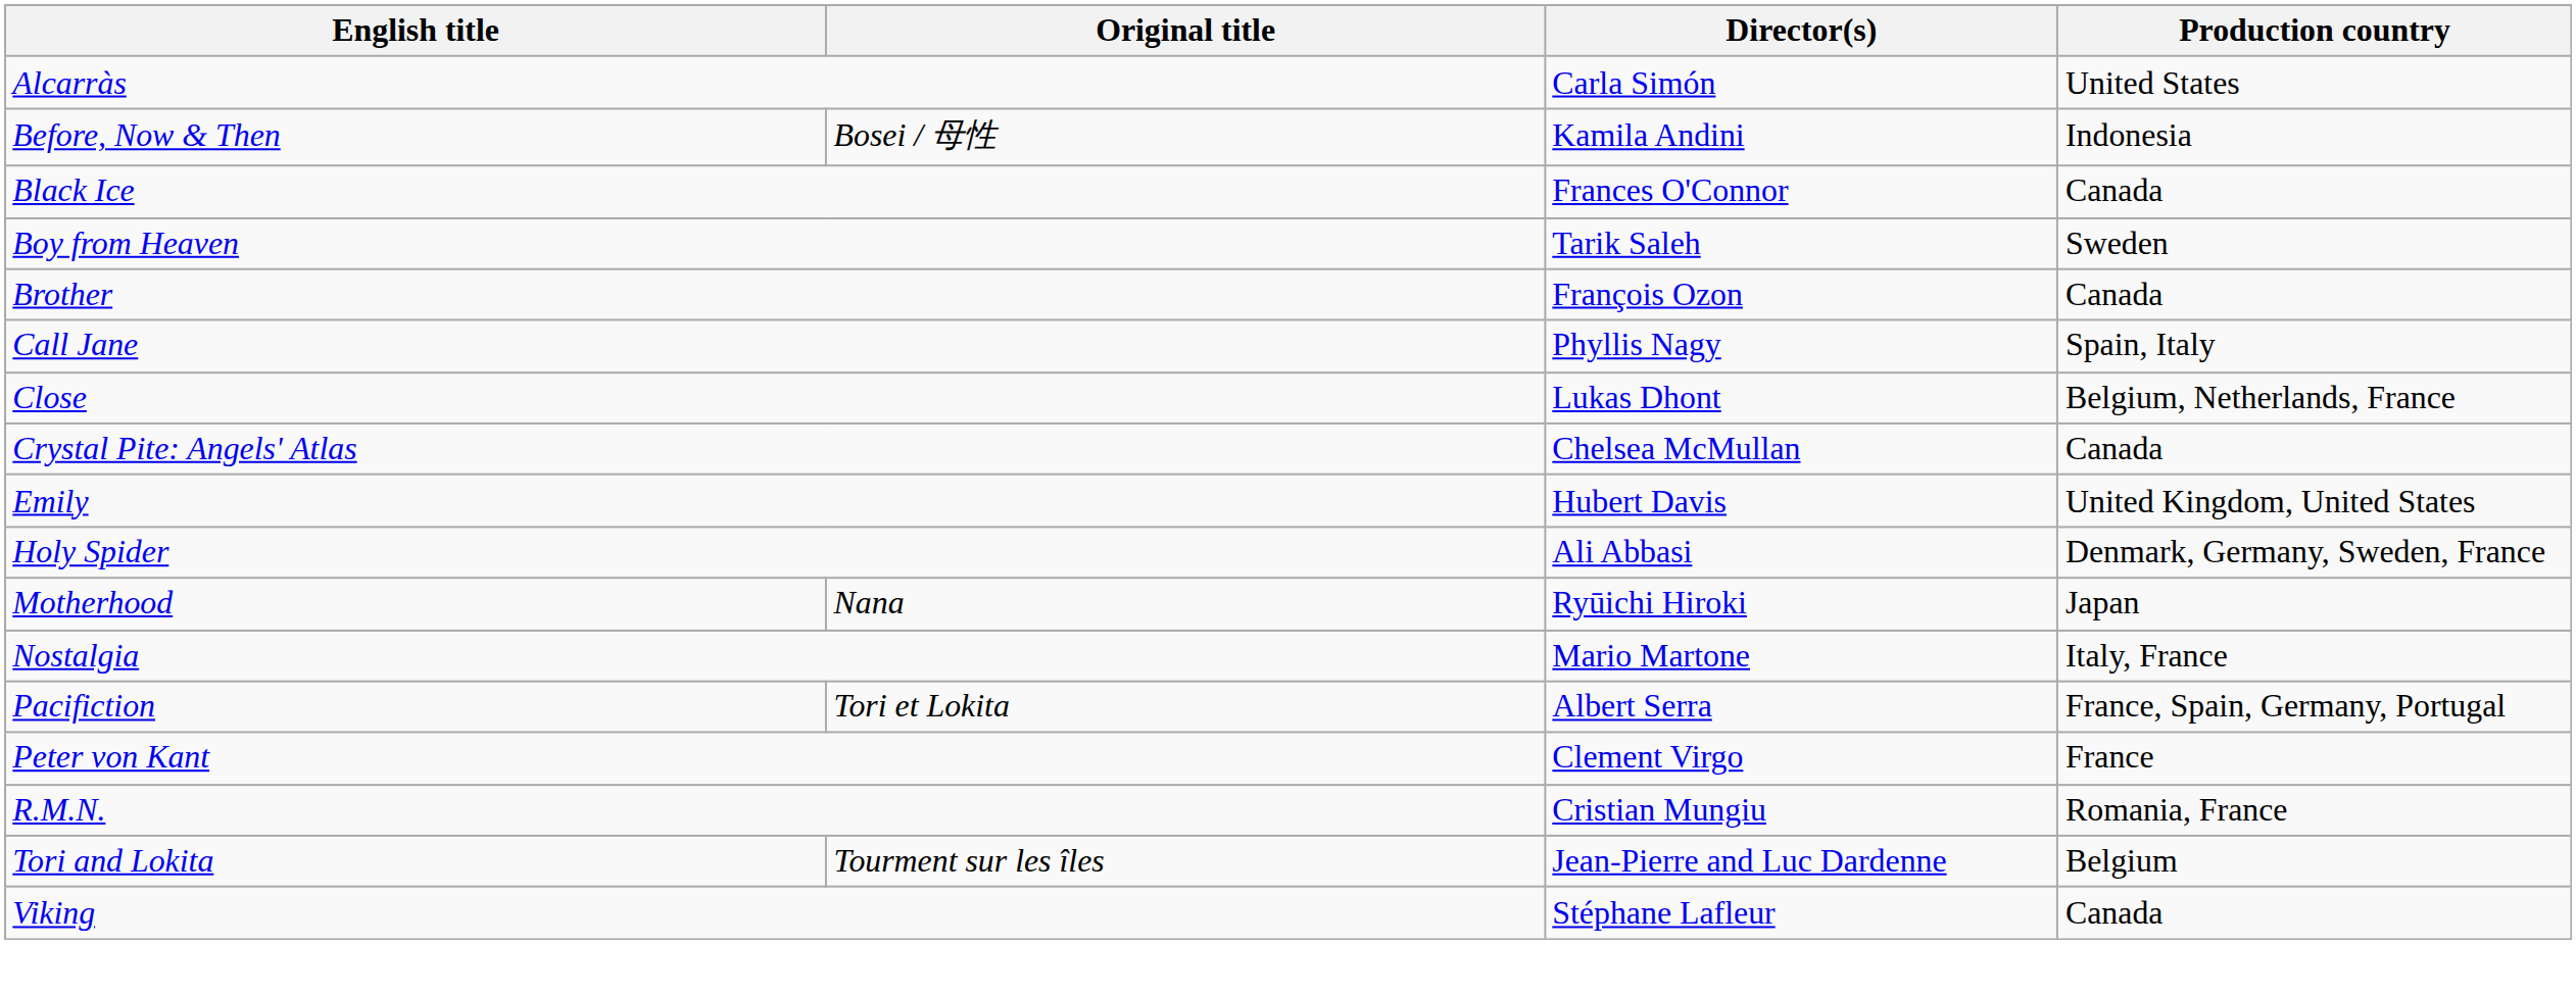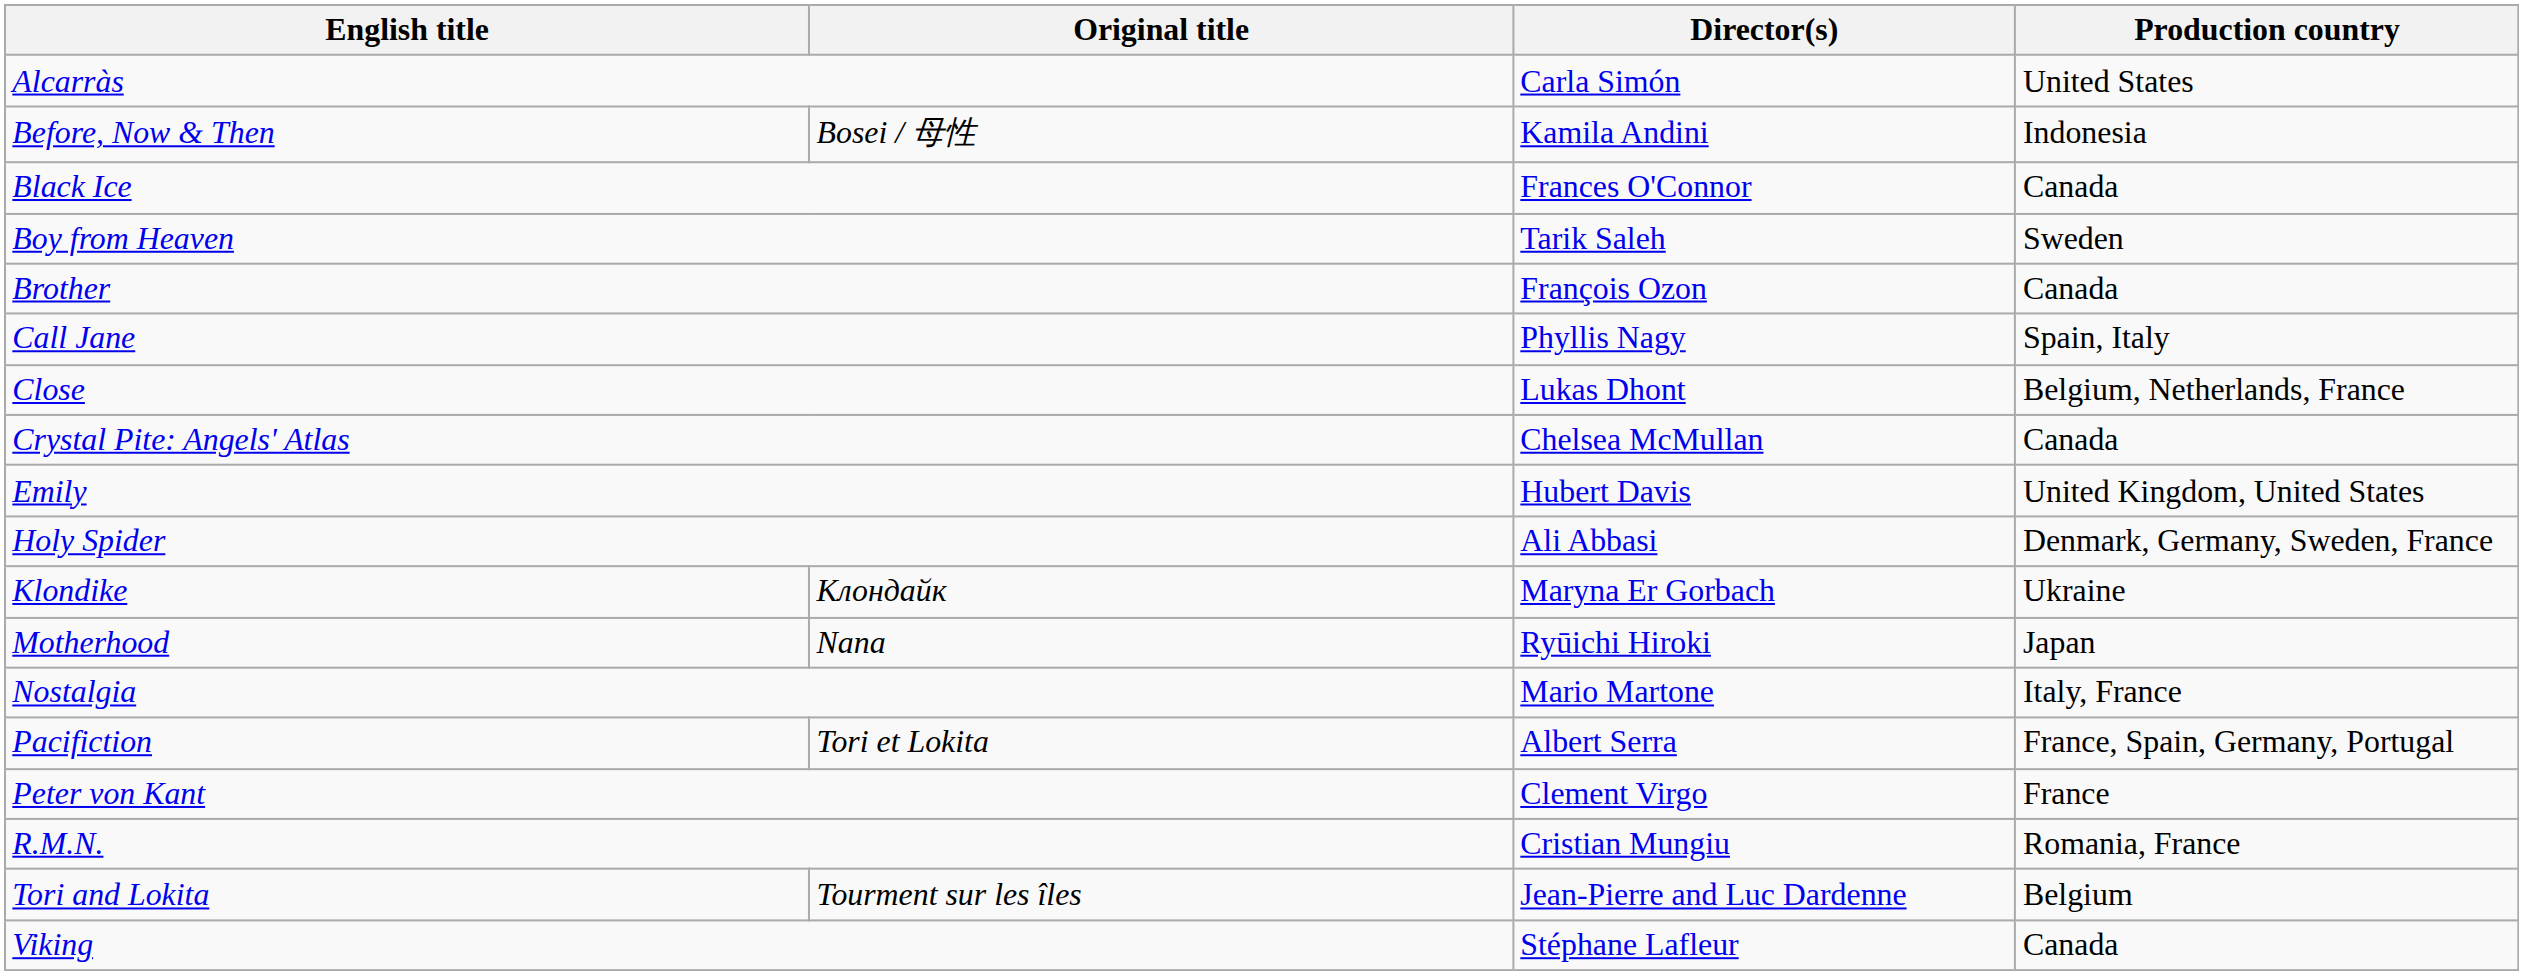 <table class="sortable wikitable" width="100%" cellpadding="5">
 <tr>
 <th scope="col" width="32%">English title</th>
 <th scope="col" width="28%">Original title</th>
 <th scope="col" width="20%">Director(s)</th>
 <th scope="col" width="20%">Production country</th>
 </tr>
 <tr>
 <td colspan=2><em><a href='#'>Alcarràs</a></em></td>
 <td><a href='#'>Carla Simón</a></td>
 <td>United States</td>
 </tr>
 <tr>
 <td><em><a href='#'>Before, Now & Then</a></em></td>
 <td><em>Bosei / 母性</em></td>
 <td><a href='#'>Kamila Andini</a></td>
 <td>Indonesia</td>
 </tr>
 <tr>
 <td colspan=2><em><a href='#'>Black Ice</a></em></td>
 <td><a href='#'>Frances O'Connor</a></td>
 <td>Canada</td>
 </tr>
 <tr>
 <td colspan=2><em><a href='#'>Boy from Heaven</a></em></td>
 <td><a href='#'>Tarik Saleh</a></td>
 <td>Sweden</td>
 </tr>
 <tr>
 <td colspan=2><em><a href='#'>Brother</a></em></td>
 <td><a href='#'>François Ozon</a></td>
 <td>Canada</td>
 </tr>
 <tr>
 <td colspan=2><em><a href='#'>Call Jane</a></em></td>
 <td><a href='#'>Phyllis Nagy</a></td>
 <td>Spain, Italy</td>
 </tr>
 <tr>
 <td colspan=2><em><a href='#'>Close</a></em></td>
 <td><a href='#'>Lukas Dhont</a></td>
 <td>Belgium, Netherlands, France</td>
 </tr>
 <tr>
 <td colspan=2><em><a href='#'>Crystal Pite: Angels' Atlas</a></em></td>
 <td><a href='#'>Chelsea McMullan</a></td>
 <td>Canada</td>
 </tr>
 <tr>
 <td colspan=2><em><a href='#'>Emily</a></em></td>
 <td><a href='#'>Hubert Davis</a></td>
 <td>United Kingdom, United States</td>
 </tr>
 <tr>
 <td colspan=2><em><a href='#'>Holy Spider</a></em></td>
 <td><a href='#'>Ali Abbasi</a></td>
 <td>Denmark, Germany, Sweden, France</td>
 </tr>
 <tr>
+<td><em><a href='#'>Klondike</a></em></td>
+<td><em>Клондайк</em></td>
+<td><a href='#'>Maryna Er Gorbach</a></td>
+<td>Ukraine</td>
+</tr>
+<tr>
 <td><a href='#'><em>Motherhood</em></a></td>
 <td><em>Nana</em></td>
 <td><a href='#'>Ryūichi Hiroki</a></td>
 <td>Japan</td>
 </tr>
 <tr>
 <td colspan=2><em><a href='#'>Nostalgia</a></em></td>
 <td><a href='#'>Mario Martone</a></td>
 <td>Italy, France</td>
 </tr>
 <tr>
 <td><em><a href='#'>Pacifiction</a></em></td>
 <td><em>Tori et Lokita</em></td>
 <td><a href='#'>Albert Serra</a></td>
 <td>France, Spain, Germany, Portugal</td>
 </tr>
 <tr>
 <td colspan=2><em><a href='#'>Peter von Kant</a></em></td>
 <td><a href='#'>Clement Virgo</a></td>
 <td>France</td>
 </tr>
 <tr>
 <td colspan=2><em><a href='#'>R.M.N.</a></em></td>
 <td><a href='#'>Cristian Mungiu</a></td>
 <td>Romania, France</td>
 </tr>
 <tr>
 <td><em><a href='#'>Tori and Lokita</a></em></td>
 <td><em>Tourment sur les îles</em></td>
 <td><a href='#'>Jean-Pierre and Luc Dardenne</a></td>
 <td>Belgium</td>
 </tr>
 <tr>
 <td colspan=2><em><a href='#'>Viking</a></em></td>
 <td><a href='#'>Stéphane Lafleur</a></td>
 <td>Canada</td>
 </tr>
 </table>
